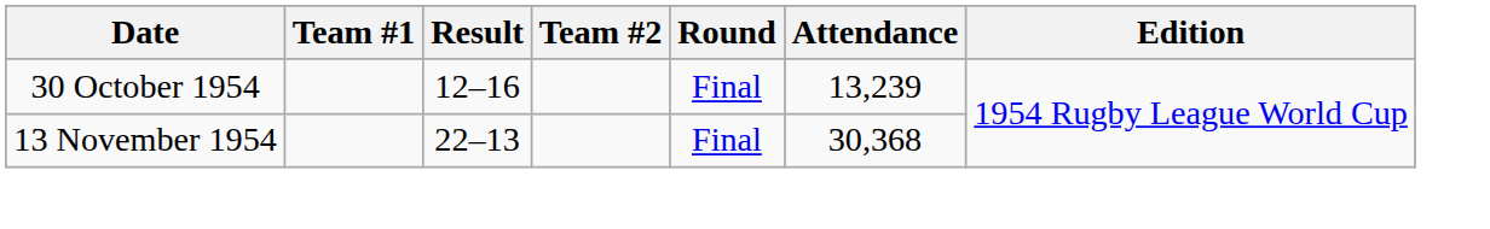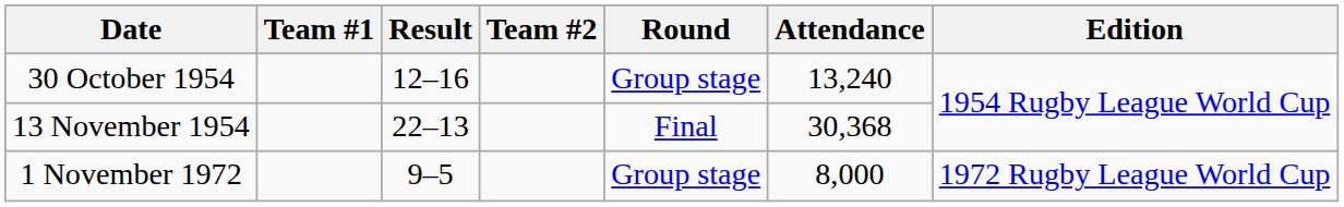 <table class="wikitable plainrowheaders sortable" style="text-align:center">
 <tr>
 <th>Date</th>
 <th>Team #1</th>
 <th>Result</th>
 <th>Team #2</th>
 <th>Round</th>
 <th>Attendance</th>
 <th>Edition</th>
 </tr>
 <tr>
 <td>30 October 1954</td>
 <td></td>
 <td>12–16</td>
 <td></td>
-<td><a href='#'>Final</a></td>
-<td>13,239</td>
+<td><a href='#'>Group stage</a></td>
+<td>13,240</td>
 <td rowspan="2"><a href='#'>1954 Rugby League World Cup</a></td>
 </tr>
 <tr>
 <td>13 November 1954</td>
 <td></td>
 <td>22–13</td>
 <td></td>
 <td><a href='#'>Final</a></td>
 <td>30,368</td>
 </tr>
+<tr>
+<td>1 November 1972</td>
+<td></td>
+<td>9–5</td>
+<td></td>
+<td><a href='#'>Group stage</a></td>
+<td>8,000</td>
+<td><a href='#'>1972 Rugby League World Cup</a></td>
+</tr>
 </table>
